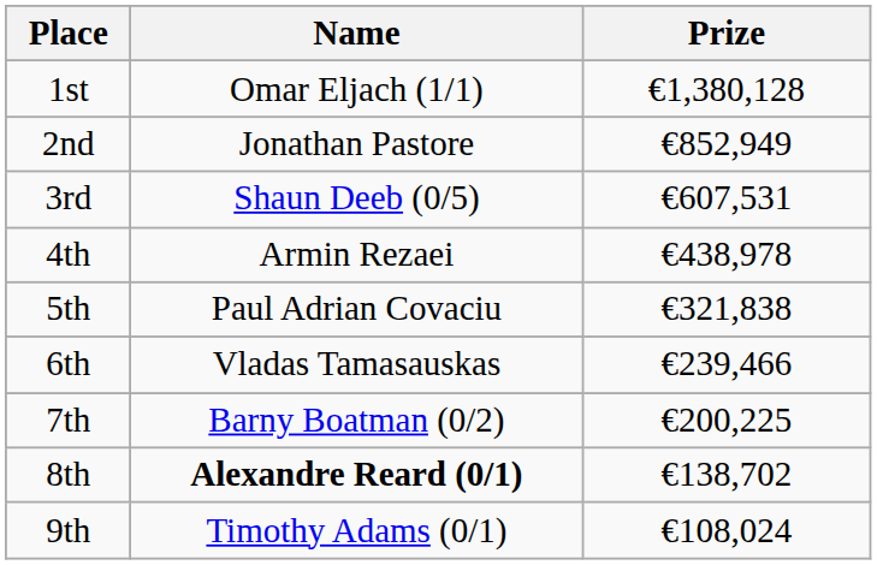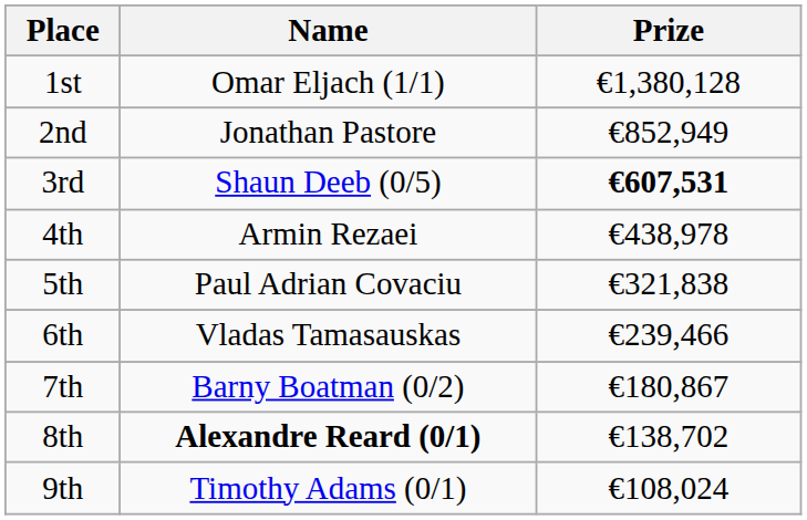 <table class="wikitable">
 <tr>
 <th width="50">Place</th>
 <th width="200">Name</th>
 <th width="125">Prize</th>
 </tr>
 <tr>
 <td align = "center">1st</td>
 <td align = "center">Omar Eljach (1/1)</td>
 <td align="center">€1,380,128</td>
 </tr>
 <tr>
 <td align = "center">2nd</td>
 <td align = "center">Jonathan Pastore</td>
 <td align="center">€852,949</td>
 </tr>
 <tr>
 <td align = "center">3rd</td>
 <td align = "center"><a href='#'>Shaun Deeb</a> (0/5)</td>
-<td align="center">€607,531</td>
+<td align="center"><strong>€607,531</strong></td>
 </tr>
 <tr>
 <td align = "center">4th</td>
 <td align = "center">Armin Rezaei</td>
 <td align="center">€438,978</td>
 </tr>
 <tr>
 <td align = "center">5th</td>
 <td align = "center">Paul Adrian Covaciu</td>
 <td align="center">€321,838</td>
 </tr>
 <tr>
 <td align = "center">6th</td>
 <td align = "center">Vladas Tamasauskas</td>
 <td align="center">€239,466</td>
 </tr>
 <tr>
 <td align = "center">7th</td>
 <td align = "center"><a href='#'>Barny Boatman</a> (0/2)</td>
-<td align="center">€200,225</td>
+<td align="center">€180,867</td>
 </tr>
 <tr>
 <td align = "center">8th</td>
 <td align = "center"><strong>Alexandre Reard (0/1)</strong></td>
 <td align = "center">€138,702</td>
 </tr>
 <tr>
 <td align = "center">9th</td>
 <td align = "center"><a href='#'>Timothy Adams</a> (0/1)</td>
 <td align="center">€108,024</td>
 </tr>
 </table>
